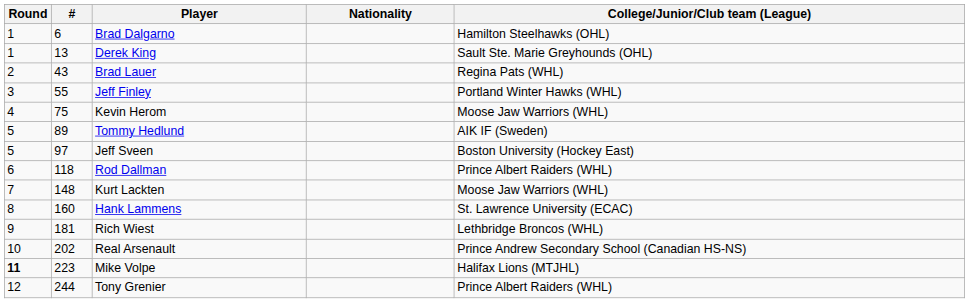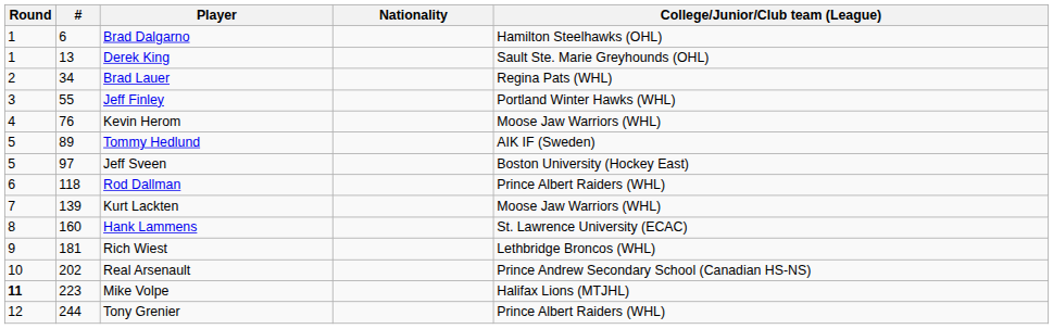 <table class="wikitable">
 <tr align="center">
 <th bgcolor="#DDDDFF" width="4.0%">Round</th>
 <th bgcolor="#DDDDFF" width="4.0%">#</th>
 <th bgcolor="#DDDDFF" width="21.0%">Player</th>
 <th bgcolor="#DDDDFF" width="14.5%">Nationality</th>
 <th bgcolor="#DDDDFF" width="50.0%">College/Junior/Club team (League)</th>
 </tr>
 <tr>
 <td>1</td>
 <td>6</td>
 <td><a href='#'>Brad Dalgarno</a></td>
 <td></td>
 <td>Hamilton Steelhawks (OHL)</td>
 </tr>
 <tr>
 <td>1</td>
 <td>13</td>
 <td><a href='#'>Derek King</a></td>
 <td></td>
 <td>Sault Ste. Marie Greyhounds (OHL)</td>
 </tr>
 <tr>
 <td>2</td>
-<td>43</td>
+<td>34</td>
 <td><a href='#'>Brad Lauer</a></td>
 <td></td>
 <td>Regina Pats (WHL)</td>
 </tr>
 <tr>
 <td>3</td>
 <td>55</td>
 <td><a href='#'>Jeff Finley</a></td>
 <td></td>
 <td>Portland Winter Hawks (WHL)</td>
 </tr>
 <tr>
 <td>4</td>
-<td>75</td>
+<td>76</td>
 <td>Kevin Herom</td>
 <td></td>
 <td>Moose Jaw Warriors (WHL)</td>
 </tr>
 <tr>
 <td>5</td>
 <td>89</td>
 <td><a href='#'>Tommy Hedlund</a></td>
 <td></td>
 <td>AIK IF (Sweden)</td>
 </tr>
 <tr>
 <td>5</td>
 <td>97</td>
 <td>Jeff Sveen</td>
 <td></td>
 <td>Boston University (Hockey East)</td>
 </tr>
 <tr>
 <td>6</td>
 <td>118</td>
 <td><a href='#'>Rod Dallman</a></td>
 <td></td>
 <td>Prince Albert Raiders (WHL)</td>
 </tr>
 <tr>
 <td>7</td>
-<td>148</td>
+<td>139</td>
 <td>Kurt Lackten</td>
 <td></td>
 <td>Moose Jaw Warriors (WHL)</td>
 </tr>
 <tr>
 <td>8</td>
 <td>160</td>
 <td><a href='#'>Hank Lammens</a></td>
 <td></td>
 <td>St. Lawrence University (ECAC)</td>
 </tr>
 <tr>
 <td>9</td>
 <td>181</td>
 <td>Rich Wiest</td>
 <td></td>
 <td>Lethbridge Broncos (WHL)</td>
 </tr>
 <tr>
 <td>10</td>
 <td>202</td>
 <td>Real Arsenault</td>
 <td></td>
 <td>Prince Andrew Secondary School (Canadian HS-NS)</td>
 </tr>
 <tr>
 <td><strong>11</strong></td>
 <td>223</td>
 <td>Mike Volpe</td>
 <td></td>
 <td>Halifax Lions (MTJHL)</td>
 </tr>
 <tr>
 <td>12</td>
 <td>244</td>
 <td>Tony Grenier</td>
 <td></td>
 <td>Prince Albert Raiders (WHL)</td>
 </tr>
 </table>
